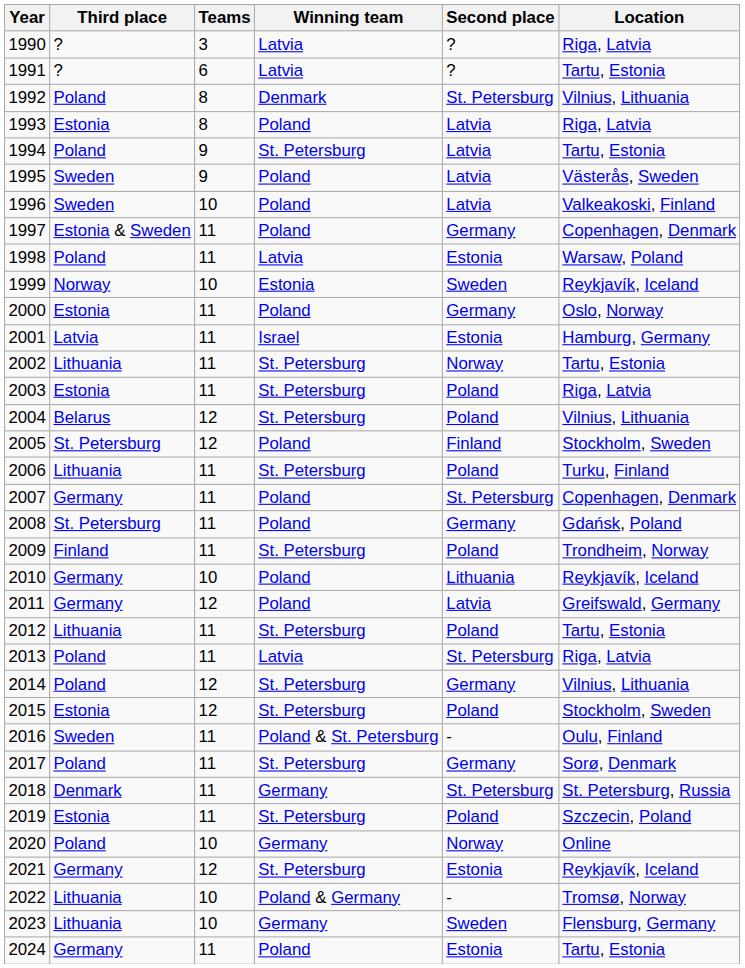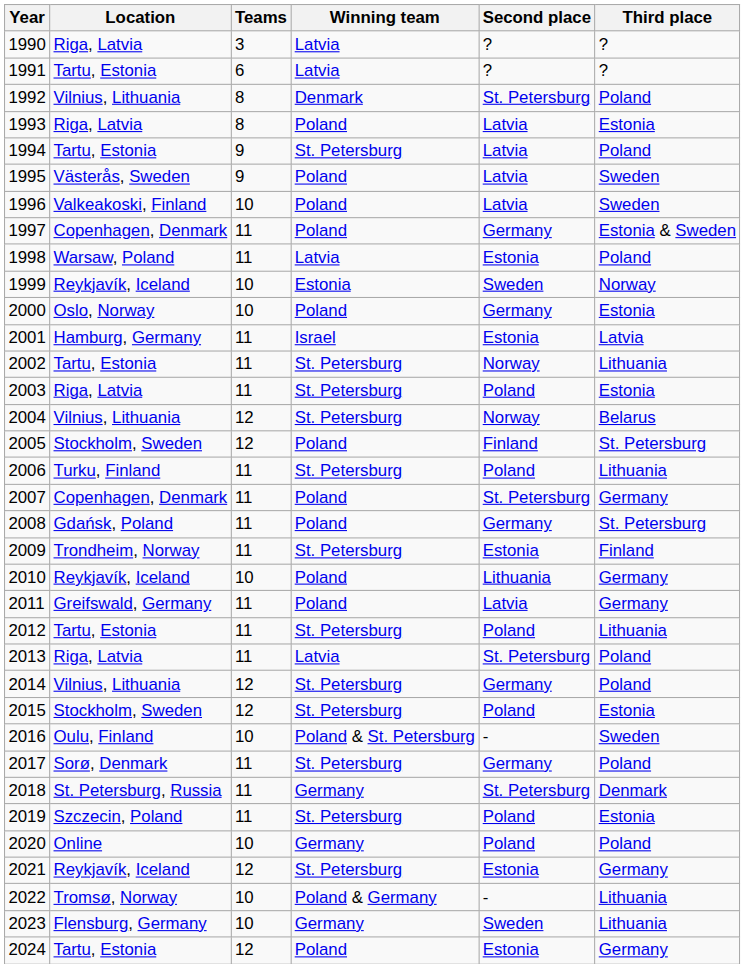 <table class="wikitable">
 <tr>
 <th>Year</th>
-<th>Third place</th>
+<th>Location</th>
 <th>Teams</th>
 <th>Winning team</th>
 <th>Second place</th>
-<th>Location</th>
+<th>Third place</th>
 </tr>
 <tr>
 <td>1990</td>
-<td>?</td>
+<td><a href='#'>Riga</a>, <a href='#'>Latvia</a></td>
 <td>3</td>
 <td><a href='#'>Latvia</a></td>
 <td>?</td>
-<td><a href='#'>Riga</a>, <a href='#'>Latvia</a></td>
+<td>?</td>
 </tr>
 <tr>
 <td>1991</td>
-<td>?</td>
+<td><a href='#'>Tartu</a>, <a href='#'>Estonia</a></td>
 <td>6</td>
 <td><a href='#'>Latvia</a></td>
 <td>?</td>
-<td><a href='#'>Tartu</a>, <a href='#'>Estonia</a></td>
+<td>?</td>
 </tr>
 <tr>
 <td>1992</td>
-<td><a href='#'>Poland</a></td>
+<td><a href='#'>Vilnius</a>, <a href='#'>Lithuania</a></td>
 <td>8</td>
 <td><a href='#'>Denmark</a></td>
 <td><a href='#'>St. Petersburg</a></td>
-<td><a href='#'>Vilnius</a>, <a href='#'>Lithuania</a></td>
+<td><a href='#'>Poland</a></td>
 </tr>
 <tr>
 <td>1993</td>
-<td><a href='#'>Estonia</a></td>
+<td><a href='#'>Riga</a>, <a href='#'>Latvia</a></td>
 <td>8</td>
 <td><a href='#'>Poland</a></td>
 <td><a href='#'>Latvia</a></td>
-<td><a href='#'>Riga</a>, <a href='#'>Latvia</a></td>
+<td><a href='#'>Estonia</a></td>
 </tr>
 <tr>
 <td>1994</td>
-<td><a href='#'>Poland</a></td>
+<td><a href='#'>Tartu</a>, <a href='#'>Estonia</a></td>
 <td>9</td>
 <td><a href='#'>St. Petersburg</a></td>
 <td><a href='#'>Latvia</a></td>
-<td><a href='#'>Tartu</a>, <a href='#'>Estonia</a></td>
+<td><a href='#'>Poland</a></td>
 </tr>
 <tr>
 <td>1995</td>
-<td><a href='#'>Sweden</a></td>
+<td><a href='#'>Västerås</a>, <a href='#'>Sweden</a></td>
 <td>9</td>
 <td><a href='#'>Poland</a></td>
 <td><a href='#'>Latvia</a></td>
-<td><a href='#'>Västerås</a>, <a href='#'>Sweden</a></td>
+<td><a href='#'>Sweden</a></td>
 </tr>
 <tr>
 <td>1996</td>
-<td><a href='#'>Sweden</a></td>
+<td><a href='#'>Valkeakoski</a>, <a href='#'>Finland</a></td>
 <td>10</td>
 <td><a href='#'>Poland</a></td>
 <td><a href='#'>Latvia</a></td>
-<td><a href='#'>Valkeakoski</a>, <a href='#'>Finland</a></td>
+<td><a href='#'>Sweden</a></td>
 </tr>
 <tr>
 <td>1997</td>
-<td><a href='#'>Estonia</a> & <a href='#'>Sweden</a></td>
+<td><a href='#'>Copenhagen</a>, <a href='#'>Denmark</a></td>
 <td>11</td>
 <td><a href='#'>Poland</a></td>
 <td><a href='#'>Germany</a></td>
-<td><a href='#'>Copenhagen</a>, <a href='#'>Denmark</a></td>
+<td><a href='#'>Estonia</a> & <a href='#'>Sweden</a></td>
 </tr>
 <tr>
 <td>1998</td>
-<td><a href='#'>Poland</a></td>
+<td><a href='#'>Warsaw</a>, <a href='#'>Poland</a></td>
 <td>11</td>
 <td><a href='#'>Latvia</a></td>
 <td><a href='#'>Estonia</a></td>
-<td><a href='#'>Warsaw</a>, <a href='#'>Poland</a></td>
+<td><a href='#'>Poland</a></td>
 </tr>
 <tr>
 <td>1999</td>
-<td><a href='#'>Norway</a></td>
+<td><a href='#'>Reykjavík</a>, <a href='#'>Iceland</a></td>
 <td>10</td>
 <td><a href='#'>Estonia</a></td>
 <td><a href='#'>Sweden</a></td>
-<td><a href='#'>Reykjavík</a>, <a href='#'>Iceland</a></td>
+<td><a href='#'>Norway</a></td>
 </tr>
 <tr>
 <td>2000</td>
+<td><a href='#'>Oslo</a>, <a href='#'>Norway</a></td>
+<td>10</td>
+<td><a href='#'>Poland</a></td>
+<td><a href='#'>Germany</a></td>
 <td><a href='#'>Estonia</a></td>
+</tr>
+<tr>
+<td>2001</td>
+<td><a href='#'>Hamburg</a>, <a href='#'>Germany</a></td>
+<td>11</td>
+<td><a href='#'>Israel</a></td>
+<td><a href='#'>Estonia</a></td>
+<td><a href='#'>Latvia</a></td>
+</tr>
+<tr>
+<td>2002</td>
+<td><a href='#'>Tartu</a>, <a href='#'>Estonia</a></td>
+<td>11</td>
+<td><a href='#'>St. Petersburg</a></td>
+<td><a href='#'>Norway</a></td>
+<td><a href='#'>Lithuania</a></td>
+</tr>
+<tr>
+<td>2003</td>
+<td><a href='#'>Riga</a>, <a href='#'>Latvia</a></td>
+<td>11</td>
+<td><a href='#'>St. Petersburg</a></td>
+<td><a href='#'>Poland</a></td>
+<td><a href='#'>Estonia</a></td>
+</tr>
+<tr>
+<td>2004</td>
+<td><a href='#'>Vilnius</a>, <a href='#'>Lithuania</a></td>
+<td>12</td>
+<td><a href='#'>St. Petersburg</a></td>
+<td><a href='#'>Norway</a></td>
+<td><a href='#'>Belarus</a></td>
+</tr>
+<tr>
+<td>2005</td>
+<td><a href='#'>Stockholm</a>, <a href='#'>Sweden</a></td>
+<td>12</td>
+<td><a href='#'>Poland</a></td>
+<td><a href='#'>Finland</a></td>
+<td><a href='#'>St. Petersburg</a></td>
+</tr>
+<tr>
+<td>2006</td>
+<td><a href='#'>Turku</a>, <a href='#'>Finland</a></td>
+<td>11</td>
+<td><a href='#'>St. Petersburg</a></td>
+<td><a href='#'>Poland</a></td>
+<td><a href='#'>Lithuania</a></td>
+</tr>
+<tr>
+<td>2007</td>
+<td><a href='#'>Copenhagen</a>, <a href='#'>Denmark</a></td>
+<td>11</td>
+<td><a href='#'>Poland</a></td>
+<td><a href='#'>St. Petersburg</a></td>
+<td><a href='#'>Germany</a></td>
+</tr>
+<tr>
+<td>2008</td>
+<td><a href='#'>Gdańsk</a>, <a href='#'>Poland</a></td>
 <td>11</td>
 <td><a href='#'>Poland</a></td>
 <td><a href='#'>Germany</a></td>
-<td><a href='#'>Oslo</a>, <a href='#'>Norway</a></td>
+<td><a href='#'>St. Petersburg</a></td>
 </tr>
 <tr>
-<td>2001</td>
-<td><a href='#'>Latvia</a></td>
+<td>2009</td>
+<td><a href='#'>Trondheim</a>, <a href='#'>Norway</a></td>
 <td>11</td>
-<td><a href='#'>Israel</a></td>
+<td><a href='#'>St. Petersburg</a></td>
 <td><a href='#'>Estonia</a></td>
-<td><a href='#'>Hamburg</a>, <a href='#'>Germany</a></td>
+<td><a href='#'>Finland</a></td>
 </tr>
 <tr>
-<td>2002</td>
+<td>2010</td>
+<td><a href='#'>Reykjavík</a>, <a href='#'>Iceland</a></td>
+<td>10</td>
+<td><a href='#'>Poland</a></td>
 <td><a href='#'>Lithuania</a></td>
-<td>11</td>
-<td><a href='#'>St. Petersburg</a></td>
-<td><a href='#'>Norway</a></td>
-<td><a href='#'>Tartu</a>, <a href='#'>Estonia</a></td>
+<td><a href='#'>Germany</a></td>
 </tr>
 <tr>
-<td>2003</td>
-<td><a href='#'>Estonia</a></td>
+<td>2011</td>
+<td><a href='#'>Greifswald</a>, <a href='#'>Germany</a></td>
+<td>11</td>
+<td><a href='#'>Poland</a></td>
+<td><a href='#'>Latvia</a></td>
+<td><a href='#'>Germany</a></td>
+</tr>
+<tr>
+<td>2012</td>
+<td><a href='#'>Tartu</a>, <a href='#'>Estonia</a></td>
 <td>11</td>
 <td><a href='#'>St. Petersburg</a></td>
 <td><a href='#'>Poland</a></td>
-<td><a href='#'>Riga</a>, <a href='#'>Latvia</a></td>
+<td><a href='#'>Lithuania</a></td>
 </tr>
 <tr>
-<td>2004</td>
-<td><a href='#'>Belarus</a></td>
+<td>2013</td>
+<td><a href='#'>Riga</a>, <a href='#'>Latvia</a></td>
+<td>11</td>
+<td><a href='#'>Latvia</a></td>
+<td><a href='#'>St. Petersburg</a></td>
+<td><a href='#'>Poland</a></td>
+</tr>
+<tr>
+<td>2014</td>
+<td><a href='#'>Vilnius</a>, <a href='#'>Lithuania</a></td>
+<td>12</td>
+<td><a href='#'>St. Petersburg</a></td>
+<td><a href='#'>Germany</a></td>
+<td><a href='#'>Poland</a></td>
+</tr>
+<tr>
+<td>2015</td>
+<td><a href='#'>Stockholm</a>, <a href='#'>Sweden</a></td>
 <td>12</td>
 <td><a href='#'>St. Petersburg</a></td>
 <td><a href='#'>Poland</a></td>
-<td><a href='#'>Vilnius</a>, <a href='#'>Lithuania</a></td>
+<td><a href='#'>Estonia</a></td>
 </tr>
 <tr>
-<td>2005</td>
-<td><a href='#'>St. Petersburg</a></td>
-<td>12</td>
-<td><a href='#'>Poland</a></td>
-<td><a href='#'>Finland</a></td>
-<td><a href='#'>Stockholm</a>, <a href='#'>Sweden</a></td>
+<td>2016</td>
+<td><a href='#'>Oulu</a>, <a href='#'>Finland</a></td>
+<td>10</td>
+<td><a href='#'>Poland</a> & <a href='#'>St. Petersburg</a></td>
+<td>-</td>
+<td><a href='#'>Sweden</a></td>
 </tr>
 <tr>
-<td>2006</td>
-<td><a href='#'>Lithuania</a></td>
+<td>2017</td>
+<td><a href='#'>Sorø</a>, <a href='#'>Denmark</a></td>
+<td>11</td>
+<td><a href='#'>St. Petersburg</a></td>
+<td><a href='#'>Germany</a></td>
+<td><a href='#'>Poland</a></td>
+</tr>
+<tr>
+<td>2018</td>
+<td><a href='#'>St. Petersburg</a>, <a href='#'>Russia</a></td>
+<td>11</td>
+<td><a href='#'>Germany</a></td>
+<td><a href='#'>St. Petersburg</a></td>
+<td><a href='#'>Denmark</a></td>
+</tr>
+<tr>
+<td>2019</td>
+<td><a href='#'>Szczecin</a>, <a href='#'>Poland</a></td>
 <td>11</td>
 <td><a href='#'>St. Petersburg</a></td>
 <td><a href='#'>Poland</a></td>
-<td><a href='#'>Turku</a>, <a href='#'>Finland</a></td>
-</tr>
-<tr>
-<td>2007</td>
-<td><a href='#'>Germany</a></td>
-<td>11</td>
-<td><a href='#'>Poland</a></td>
-<td><a href='#'>St. Petersburg</a></td>
-<td><a href='#'>Copenhagen</a>, <a href='#'>Denmark</a></td>
-</tr>
-<tr>
-<td>2008</td>
-<td><a href='#'>St. Petersburg</a></td>
-<td>11</td>
-<td><a href='#'>Poland</a></td>
-<td><a href='#'>Germany</a></td>
-<td><a href='#'>Gdańsk</a>, <a href='#'>Poland</a></td>
-</tr>
-<tr>
-<td>2009</td>
-<td><a href='#'>Finland</a></td>
-<td>11</td>
-<td><a href='#'>St. Petersburg</a></td>
-<td><a href='#'>Poland</a></td>
-<td><a href='#'>Trondheim</a>, <a href='#'>Norway</a></td>
-</tr>
-<tr>
-<td>2010</td>
-<td><a href='#'>Germany</a></td>
-<td>10</td>
-<td><a href='#'>Poland</a></td>
-<td><a href='#'>Lithuania</a></td>
-<td><a href='#'>Reykjavík</a>, <a href='#'>Iceland</a></td>
-</tr>
-<tr>
-<td>2011</td>
-<td><a href='#'>Germany</a></td>
-<td>12</td>
-<td><a href='#'>Poland</a></td>
-<td><a href='#'>Latvia</a></td>
-<td><a href='#'>Greifswald</a>, <a href='#'>Germany</a></td>
-</tr>
-<tr>
-<td>2012</td>
-<td><a href='#'>Lithuania</a></td>
-<td>11</td>
-<td><a href='#'>St. Petersburg</a></td>
-<td><a href='#'>Poland</a></td>
-<td><a href='#'>Tartu</a>, <a href='#'>Estonia</a></td>
-</tr>
-<tr>
-<td>2013</td>
-<td><a href='#'>Poland</a></td>
-<td>11</td>
-<td><a href='#'>Latvia</a></td>
-<td><a href='#'>St. Petersburg</a></td>
-<td><a href='#'>Riga</a>, <a href='#'>Latvia</a></td>
-</tr>
-<tr>
-<td>2014</td>
-<td><a href='#'>Poland</a></td>
-<td>12</td>
-<td><a href='#'>St. Petersburg</a></td>
-<td><a href='#'>Germany</a></td>
-<td><a href='#'>Vilnius</a>, <a href='#'>Lithuania</a></td>
-</tr>
-<tr>
-<td>2015</td>
 <td><a href='#'>Estonia</a></td>
-<td>12</td>
-<td><a href='#'>St. Petersburg</a></td>
-<td><a href='#'>Poland</a></td>
-<td><a href='#'>Stockholm</a>, <a href='#'>Sweden</a></td>
-</tr>
-<tr>
-<td>2016</td>
-<td><a href='#'>Sweden</a></td>
-<td>11</td>
-<td><a href='#'>Poland</a> & <a href='#'>St. Petersburg</a></td>
-<td>-</td>
-<td><a href='#'>Oulu</a>, <a href='#'>Finland</a></td>
-</tr>
-<tr>
-<td>2017</td>
-<td><a href='#'>Poland</a></td>
-<td>11</td>
-<td><a href='#'>St. Petersburg</a></td>
-<td><a href='#'>Germany</a></td>
-<td><a href='#'>Sorø</a>, <a href='#'>Denmark</a></td>
-</tr>
-<tr>
-<td>2018</td>
-<td><a href='#'>Denmark</a></td>
-<td>11</td>
-<td><a href='#'>Germany</a></td>
-<td><a href='#'>St. Petersburg</a></td>
-<td><a href='#'>St. Petersburg</a>, <a href='#'>Russia</a></td>
-</tr>
-<tr>
-<td>2019</td>
-<td><a href='#'>Estonia</a></td>
-<td>11</td>
-<td><a href='#'>St. Petersburg</a></td>
-<td><a href='#'>Poland</a></td>
-<td><a href='#'>Szczecin</a>, <a href='#'>Poland</a></td>
 </tr>
 <tr>
 <td>2020</td>
-<td><a href='#'>Poland</a></td>
+<td><a href='#'>Online</a></td>
 <td>10</td>
 <td><a href='#'>Germany</a></td>
-<td><a href='#'>Norway</a></td>
-<td><a href='#'>Online</a></td>
+<td><a href='#'>Poland</a></td>
+<td><a href='#'>Poland</a></td>
 </tr>
 <tr>
 <td>2021</td>
-<td><a href='#'>Germany</a></td>
+<td><a href='#'>Reykjavík</a>, <a href='#'>Iceland</a></td>
 <td>12</td>
 <td><a href='#'>St. Petersburg</a></td>
 <td><a href='#'>Estonia</a></td>
-<td><a href='#'>Reykjavík</a>, <a href='#'>Iceland</a></td>
+<td><a href='#'>Germany</a></td>
 </tr>
 <tr>
 <td>2022</td>
-<td><a href='#'>Lithuania</a></td>
+<td><a href='#'>Tromsø</a>, <a href='#'>Norway</a></td>
 <td>10</td>
 <td><a href='#'>Poland</a> & <a href='#'>Germany</a></td>
 <td>-</td>
-<td><a href='#'>Tromsø</a>, <a href='#'>Norway</a></td>
+<td><a href='#'>Lithuania</a></td>
 </tr>
 <tr>
 <td>2023</td>
-<td><a href='#'>Lithuania</a></td>
+<td><a href='#'>Flensburg</a>, <a href='#'>Germany</a></td>
 <td>10</td>
 <td><a href='#'>Germany</a></td>
 <td><a href='#'>Sweden</a></td>
-<td><a href='#'>Flensburg</a>, <a href='#'>Germany</a></td>
+<td><a href='#'>Lithuania</a></td>
 </tr>
 <tr>
 <td>2024</td>
-<td><a href='#'>Germany</a></td>
-<td>11</td>
+<td><a href='#'>Tartu</a>, <a href='#'>Estonia</a></td>
+<td>12</td>
 <td><a href='#'>Poland</a></td>
 <td><a href='#'>Estonia</a></td>
-<td><a href='#'>Tartu</a>, <a href='#'>Estonia</a></td>
+<td><a href='#'>Germany</a></td>
 </tr>
 </table>
